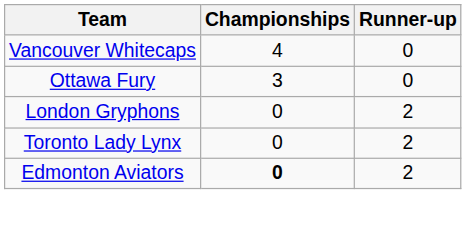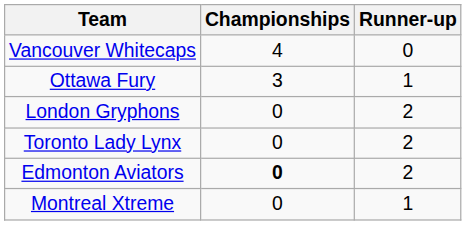 <table class="wikitable" style="text-align: center;">
 <tr>
 <th>Team</th>
 <th>Championships</th>
 <th>Runner-up</th>
 </tr>
 <tr>
 <td><a href='#'>Vancouver Whitecaps</a></td>
 <td>4</td>
 <td>0</td>
 </tr>
 <tr>
 <td><a href='#'>Ottawa Fury</a></td>
 <td>3</td>
-<td>0</td>
+<td>1</td>
 </tr>
 <tr>
 <td><a href='#'>London Gryphons</a></td>
 <td>0</td>
 <td>2</td>
 </tr>
 <tr>
 <td><a href='#'>Toronto Lady Lynx</a></td>
 <td>0</td>
 <td>2</td>
 </tr>
 <tr>
 <td><a href='#'>Edmonton Aviators</a></td>
 <td><strong>0</strong></td>
 <td>2</td>
 </tr>
+<tr>
+<td><a href='#'>Montreal Xtreme</a></td>
+<td>0</td>
+<td>1</td>
+</tr>
 </table>
